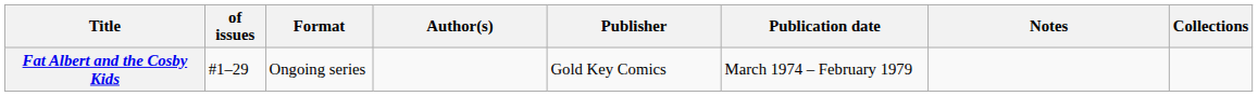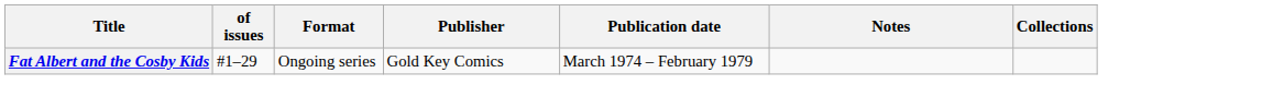 <table class="wikitable">
 <tr>
 <th>Title</th>
 <th style="width:40pt"> of issues</th>
 <th style="width:75pt">Format</th>
-<th style="width:125pt">Author(s)</th>
 <th style="width:125pt">Publisher</th>
 <th style="width:150pt">Publication date</th>
 <th style="width:175pt">Notes</th>
 <th>Collections</th>
 </tr>
 <tr>
 <th><em><a href='#'>Fat Albert and the Cosby Kids</a></em></th>
 <td>#1–29</td>
 <td>Ongoing series</td>
-<td></td>
 <td>Gold Key Comics</td>
 <td>March 1974 – February 1979</td>
 <td></td>
 <td></td>
 </tr>
 </table>
